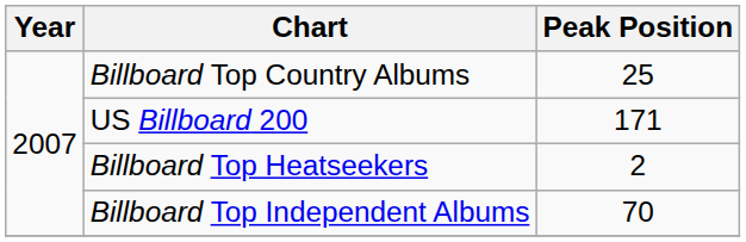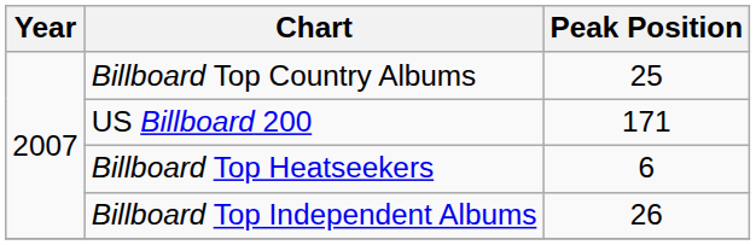 <table class="wikitable" width="auto">
 <tr>
 <th>Year</th>
 <th>Chart</th>
 <th>Peak Position</th>
 </tr>
 <tr>
 <td rowspan=4>2007</td>
 <td><em>Billboard</em> Top Country Albums</td>
 <td align="center">25</td>
 </tr>
 <tr>
 <td>US <a href='#'><em>Billboard</em> 200</a></td>
 <td align="center">171</td>
 </tr>
 <tr>
 <td><em>Billboard</em> <a href='#'>Top Heatseekers</a></td>
-<td align="center">2</td>
+<td align="center">6</td>
 </tr>
 <tr>
 <td><em>Billboard</em> <a href='#'>Top Independent Albums</a></td>
-<td align="center">70</td>
+<td align="center">26</td>
 </tr>
 <tr>
 </tr>
 </table>
